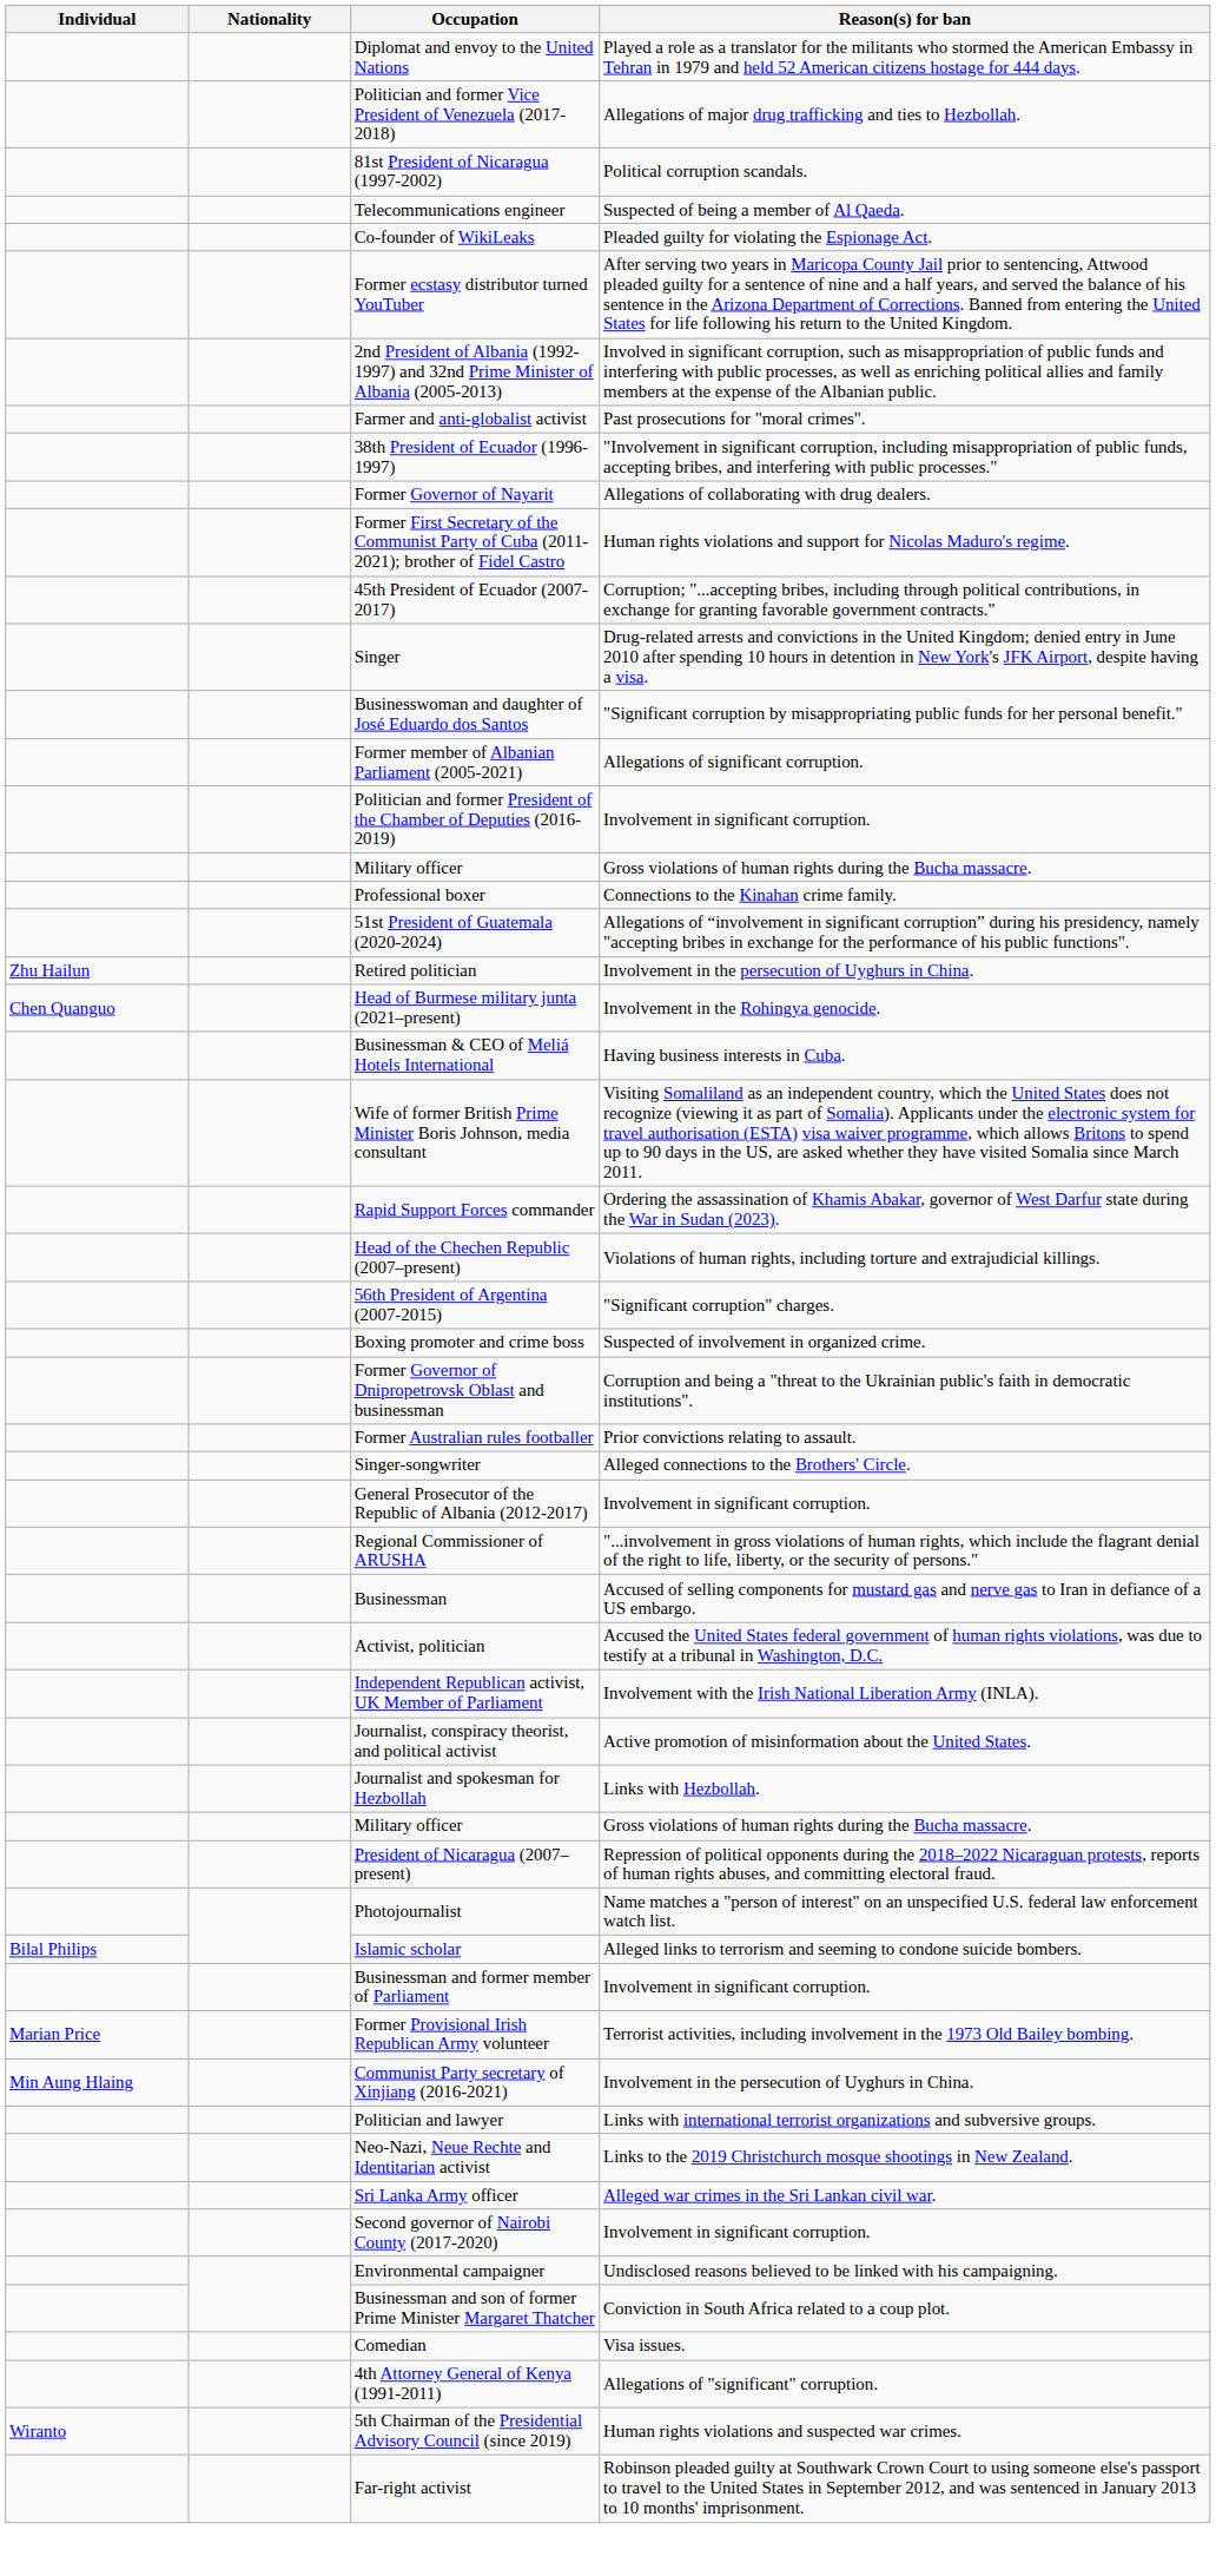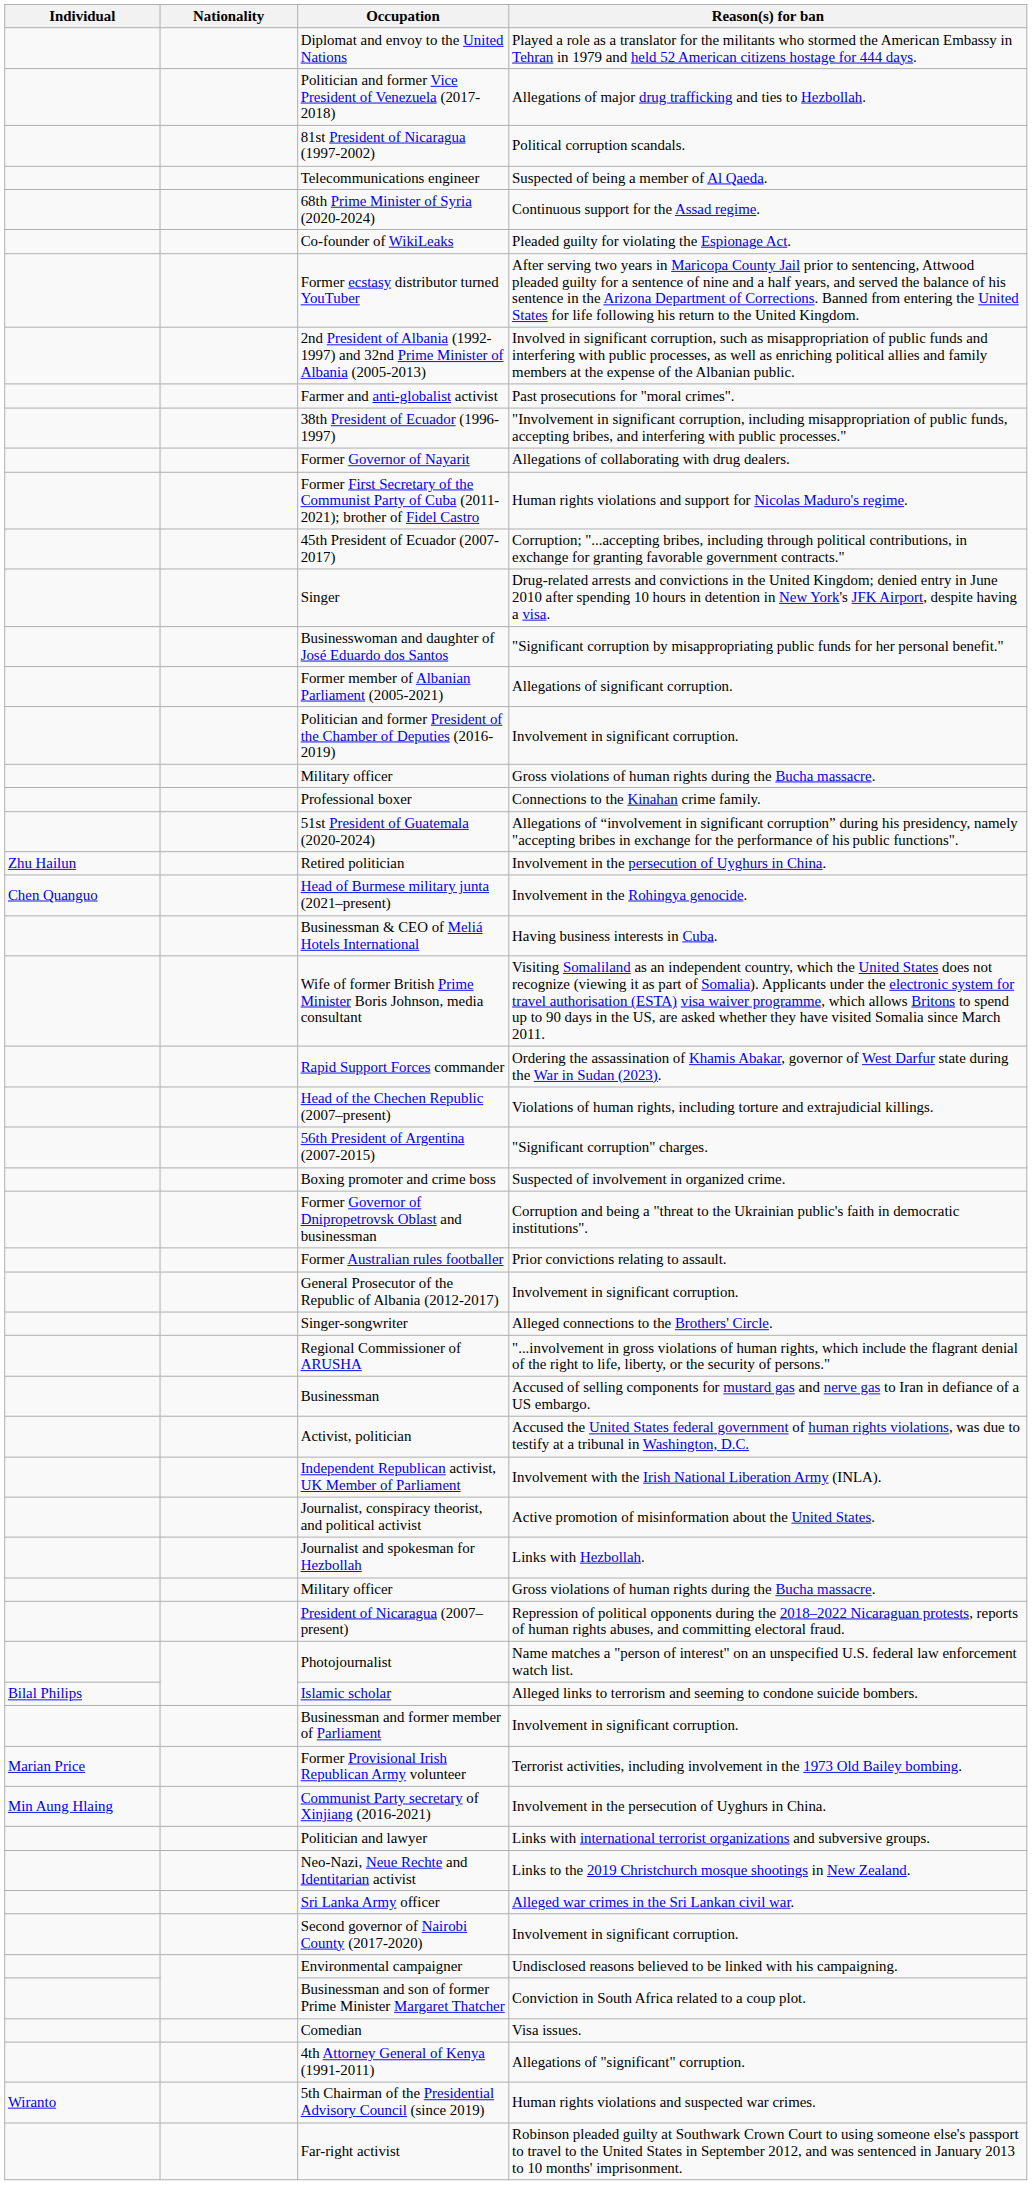 <table class="wikitable sortable" style="margin: 1em auto 1em auto">
 <tr>
 <th width=160>Individual</th>
 <th width=140>Nationality</th>
 <th width=220>Occupation</th>
 <th width=550>Reason(s) for ban</th>
 </tr>
 <tr>
 <td></td>
 <td></td>
 <td>Diplomat and envoy to the <a href='#'>United Nations</a></td>
 <td>Played a role as a translator for the militants who stormed the American Embassy in <a href='#'>Tehran</a> in 1979 and <a href='#'>held 52 American citizens hostage for 444 days</a>.</td>
 </tr>
 <tr>
 <td></td>
 <td></td>
 <td>Politician and former <a href='#'>Vice President of Venezuela</a> (2017-2018)</td>
 <td>Allegations of major <a href='#'>drug trafficking</a> and ties to <a href='#'>Hezbollah</a>.</td>
 </tr>
 <tr>
 <td></td>
 <td></td>
 <td>81st <a href='#'>President of Nicaragua</a> (1997-2002)</td>
 <td>Political corruption scandals.</td>
 </tr>
 <tr>
 <td></td>
 <td><br></td>
 <td>Telecommunications engineer</td>
 <td>Suspected of being a member of <a href='#'>Al Qaeda</a>.</td>
+</tr>
+<tr>
+<td></td>
+<td></td>
+<td>68th <a href='#'>Prime Minister of Syria</a> (2020-2024)</td>
+<td>Continuous support for the <a href='#'>Assad regime</a>.</td>
 </tr>
 <tr>
 <td></td>
 <td></td>
 <td>Co-founder of <a href='#'>WikiLeaks</a></td>
 <td>Pleaded guilty for violating the <a href='#'>Espionage Act</a>.</td>
 </tr>
 <tr>
 <td></td>
 <td></td>
 <td>Former <a href='#'>ecstasy</a> distributor turned <a href='#'>YouTuber</a></td>
 <td>After serving two years in <a href='#'>Maricopa County Jail</a> prior to sentencing, Attwood pleaded guilty for a sentence of nine and a half years, and served the balance of his sentence in the <a href='#'>Arizona Department of Corrections</a>. Banned from entering the <a href='#'>United States</a> for life following his return to the United Kingdom.</td>
 </tr>
 <tr>
 <td></td>
 <td></td>
 <td>2nd <a href='#'>President of Albania</a> (1992-1997) and 32nd <a href='#'>Prime Minister of Albania</a> (2005-2013)</td>
 <td>Involved in significant corruption, such as misappropriation of public funds and interfering with public processes, as well as enriching political allies and family members at the expense of the Albanian public.</td>
 </tr>
 <tr>
 <td></td>
 <td></td>
 <td>Farmer and <a href='#'>anti-globalist</a> activist</td>
 <td>Past prosecutions for "moral crimes".</td>
 </tr>
 <tr>
 <td></td>
 <td></td>
 <td>38th <a href='#'>President of Ecuador</a> (1996-1997)</td>
 <td>"Involvement in significant corruption, including misappropriation of public funds, accepting bribes, and interfering with public processes."</td>
 </tr>
 <tr>
 <td></td>
 <td></td>
 <td>Former <a href='#'>Governor of Nayarit</a></td>
 <td>Allegations of collaborating with drug dealers.</td>
 </tr>
 <tr>
 <td></td>
 <td></td>
 <td>Former <a href='#'>First Secretary of the Communist Party of Cuba</a> (2011-2021); brother of <a href='#'>Fidel Castro</a></td>
 <td>Human rights violations and support for <a href='#'>Nicolas Maduro's regime</a>.</td>
 </tr>
 <tr>
 <td></td>
 <td></td>
 <td>45th President of Ecuador (2007-2017)</td>
 <td>Corruption; "...accepting bribes, including through political contributions, in exchange for granting favorable government contracts."</td>
 </tr>
 <tr>
 <td></td>
 <td></td>
 <td>Singer</td>
 <td>Drug-related arrests and convictions in the United Kingdom; denied entry in June 2010 after spending 10 hours in detention in <a href='#'>New York</a>'s <a href='#'>JFK Airport</a>, despite having a <a href='#'>visa</a>.</td>
 </tr>
 <tr>
 <td></td>
 <td></td>
 <td>Businesswoman and daughter of <a href='#'>José Eduardo dos Santos</a></td>
 <td>"Significant corruption by misappropriating public funds for her personal benefit."</td>
 </tr>
 <tr>
 <td></td>
 <td></td>
 <td>Former member of <a href='#'>Albanian Parliament</a> (2005-2021)</td>
 <td>Allegations of significant corruption.</td>
 </tr>
 <tr>
 <td></td>
 <td></td>
 <td>Politician and former <a href='#'>President of the Chamber of Deputies</a> (2016-2019)</td>
 <td>Involvement in significant corruption.</td>
 </tr>
 <tr>
 <td></td>
 <td></td>
 <td>Military officer</td>
 <td>Gross violations of human rights during the <a href='#'>Bucha massacre</a>.</td>
 </tr>
 <tr>
 <td></td>
 <td></td>
 <td>Professional boxer</td>
 <td>Connections to the <a href='#'>Kinahan</a> crime family.</td>
 </tr>
 <tr>
 <td></td>
 <td></td>
 <td>51st <a href='#'>President of Guatemala</a> (2020-2024)</td>
 <td>Allegations of “involvement in significant corruption” during his presidency, namely "accepting bribes in exchange for the performance of his public functions".</td>
 </tr>
 <tr>
 <td><a href='#'>Zhu Hailun</a></td>
 <td></td>
 <td>Retired politician</td>
 <td>Involvement in the <a href='#'>persecution of Uyghurs in China</a>.</td>
 </tr>
 <tr>
 <td><a href='#'>Chen Quanguo</a></td>
 <td></td>
 <td><a href='#'>Head of Burmese military junta</a> (2021–present)</td>
 <td>Involvement in the <a href='#'>Rohingya genocide</a>.</td>
 </tr>
 <tr>
 <td></td>
 <td></td>
 <td>Businessman & CEO of <a href='#'>Meliá Hotels International</a></td>
 <td>Having business interests in <a href='#'>Cuba</a>.</td>
 </tr>
 <tr>
 <td></td>
 <td></td>
 <td>Wife of former British <a href='#'>Prime Minister</a> Boris Johnson, media consultant</td>
 <td>Visiting <a href='#'>Somaliland</a> as an independent country, which the <a href='#'>United States</a> does not recognize (viewing it as part of <a href='#'>Somalia</a>). Applicants under the <a href='#'>electronic system for travel authorisation (ESTA)</a> <a href='#'>visa waiver programme</a>, which allows <a href='#'>Britons</a> to spend up to 90 days in the US, are asked whether they have visited Somalia since March 2011.</td>
 </tr>
 <tr>
 <td></td>
 <td></td>
 <td><a href='#'>Rapid Support Forces</a> commander</td>
 <td>Ordering the assassination of <a href='#'>Khamis Abakar</a>, governor of <a href='#'>West Darfur</a> state during the <a href='#'>War in Sudan (2023)</a>.</td>
 </tr>
 <tr>
 <td></td>
 <td></td>
 <td><a href='#'>Head of the Chechen Republic</a> (2007–present)</td>
 <td>Violations of human rights, including torture and extrajudicial killings.</td>
 </tr>
 <tr>
 <td></td>
 <td></td>
 <td><a href='#'>56th President of Argentina</a> (2007-2015)</td>
 <td>"Significant corruption" charges.</td>
 </tr>
 <tr>
 <td></td>
 <td></td>
 <td>Boxing promoter and crime boss</td>
 <td>Suspected of involvement in organized crime.</td>
 </tr>
 <tr>
 <td></td>
 <td><br></td>
 <td>Former <a href='#'>Governor of Dnipropetrovsk Oblast</a> and businessman</td>
 <td>Corruption and being a "threat to the Ukrainian public's faith in democratic institutions".</td>
 </tr>
 <tr>
 <td></td>
 <td></td>
 <td>Former <a href='#'>Australian rules footballer</a></td>
 <td>Prior convictions relating to assault.</td>
 </tr>
 <tr>
 <td></td>
 <td></td>
-<td>Singer-songwriter</td>
-<td>Alleged connections to the <a href='#'>Brothers' Circle</a>.</td>
+<td>General Prosecutor of the Republic of Albania (2012-2017)</td>
+<td>Involvement in significant corruption.</td>
 </tr>
 <tr>
 <td></td>
 <td></td>
-<td>General Prosecutor of the Republic of Albania (2012-2017)</td>
-<td>Involvement in significant corruption.</td>
+<td>Singer-songwriter</td>
+<td>Alleged connections to the <a href='#'>Brothers' Circle</a>.</td>
 </tr>
 <tr>
 <td></td>
 <td></td>
 <td>Regional Commissioner of <a href='#'>ARUSHA</a></td>
 <td>"...involvement in gross violations of human rights, which include the flagrant denial of the right to life, liberty, or the security of persons."</td>
 </tr>
 <tr>
 <td></td>
 <td></td>
 <td>Businessman</td>
 <td>Accused of selling components for <a href='#'>mustard gas</a> and <a href='#'>nerve gas</a> to Iran in defiance of a US embargo.</td>
 </tr>
 <tr>
 <td></td>
 <td></td>
 <td>Activist, politician</td>
 <td>Accused the <a href='#'>United States federal government</a> of <a href='#'>human rights violations</a>, was due to testify at a tribunal in <a href='#'>Washington, D.C.</a></td>
 </tr>
 <tr>
 <td></td>
 <td></td>
 <td><a href='#'>Independent Republican</a> activist, <a href='#'>UK Member of Parliament</a></td>
 <td>Involvement with the <a href='#'>Irish National Liberation Army</a> (INLA).</td>
 </tr>
 <tr>
 <td></td>
 <td></td>
 <td>Journalist, conspiracy theorist, and political activist</td>
 <td>Active promotion of misinformation about the <a href='#'>United States</a>.</td>
 </tr>
 <tr>
 <td></td>
 <td></td>
 <td>Journalist and spokesman for <a href='#'>Hezbollah</a></td>
 <td>Links with <a href='#'>Hezbollah</a>.</td>
 </tr>
 <tr>
 <td></td>
 <td></td>
 <td>Military officer</td>
 <td>Gross violations of human rights during the <a href='#'>Bucha massacre</a>.</td>
 </tr>
 <tr>
 <td></td>
 <td></td>
 <td><a href='#'>President of Nicaragua</a> (2007–present)</td>
 <td>Repression of political opponents during the <a href='#'>2018–2022 Nicaraguan protests</a>, reports of human rights abuses, and committing electoral fraud.</td>
 </tr>
 <tr>
 <td></td>
 <td rowspan="2"></td>
 <td>Photojournalist</td>
 <td>Name matches a "person of interest" on an unspecified U.S. federal law enforcement watch list.</td>
 </tr>
 <tr>
 <td><a href='#'>Bilal Philips</a></td>
 <td><a href='#'>Islamic scholar</a></td>
 <td>Alleged links to terrorism and seeming to condone suicide bombers.</td>
 </tr>
 <tr>
 <td></td>
 <td></td>
 <td>Businessman and former member of <a href='#'>Parliament</a></td>
 <td>Involvement in significant corruption.</td>
 </tr>
 <tr>
 <td><a href='#'>Marian Price</a></td>
 <td></td>
 <td>Former <a href='#'>Provisional Irish Republican Army</a> volunteer</td>
 <td>Terrorist activities, including involvement in the <a href='#'>1973 Old Bailey bombing</a>.</td>
 </tr>
 <tr>
 <td><a href='#'>Min Aung Hlaing</a></td>
 <td></td>
 <td><a href='#'>Communist Party secretary</a> of <a href='#'>Xinjiang</a> (2016-2021)</td>
 <td>Involvement in the persecution of Uyghurs in China.</td>
 </tr>
 <tr>
 <td></td>
 <td></td>
 <td>Politician and lawyer</td>
 <td>Links with <a href='#'>international terrorist organizations</a> and subversive groups.</td>
 </tr>
 <tr>
 <td></td>
 <td></td>
 <td>Neo-Nazi, <a href='#'>Neue Rechte</a> and <a href='#'>Identitarian</a> activist</td>
 <td>Links to the <a href='#'>2019 Christchurch mosque shootings</a> in <a href='#'>New Zealand</a>.</td>
 </tr>
 <tr>
 <td></td>
 <td></td>
 <td><a href='#'>Sri Lanka Army</a> officer</td>
 <td><a href='#'>Alleged war crimes in the Sri Lankan civil war</a>.</td>
 </tr>
 <tr>
 <td></td>
 <td></td>
 <td>Second governor of <a href='#'>Nairobi County</a> (2017-2020)</td>
 <td>Involvement in significant corruption.</td>
 </tr>
 <tr>
 <td></td>
 <td rowspan="2"></td>
 <td>Environmental campaigner</td>
 <td>Undisclosed reasons believed to be linked with his campaigning.</td>
 </tr>
 <tr>
 <td></td>
 <td>Businessman and son of former Prime Minister <a href='#'>Margaret Thatcher</a></td>
 <td>Conviction in South Africa related to a coup plot.</td>
 </tr>
 <tr>
 <td></td>
 <td></td>
 <td>Comedian</td>
 <td>Visa issues.</td>
 </tr>
 <tr>
 <td></td>
 <td></td>
 <td>4th <a href='#'>Attorney General of Kenya</a> (1991-2011)</td>
 <td>Allegations of "significant" corruption.</td>
 </tr>
 <tr>
 <td><a href='#'>Wiranto</a></td>
 <td></td>
 <td>5th Chairman of the <a href='#'>Presidential Advisory Council</a> (since 2019)</td>
 <td>Human rights violations and suspected war crimes.</td>
 </tr>
 <tr>
 <td></td>
 <td></td>
 <td>Far-right activist</td>
 <td>Robinson pleaded guilty at Southwark Crown Court to using someone else's passport to travel to the United States in September 2012, and was sentenced in January 2013 to 10 months' imprisonment.</td>
 </tr>
 </table>
